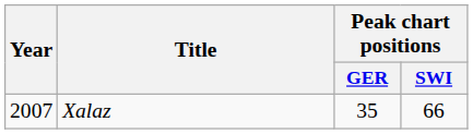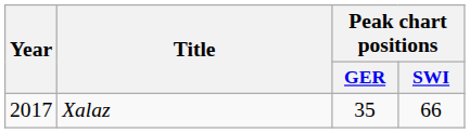 <table class="wikitable">
 <tr style="background: #eeeeee;">
 <th style="width: 20px;" rowspan="2">Year</th>
 <th style="width: 200px;" rowspan="2">Title</th>
 <th colspan="2">Peak chart positions</th>
 </tr>
 <tr style="background: #eeeeee;">
 <th scope="col" style="width:3em;font-size:90%;"><a href='#'>GER</a><br></th>
 <th scope="col" style="width:3em;font-size:90%;"><a href='#'>SWI</a><br></th>
 </tr>
 <tr>
-<td>2007</td>
+<td>2017</td>
 <td><em>Xalaz</em></td>
 <td align="center">35</td>
 <td align="center">66</td>
 </tr>
 </table>
